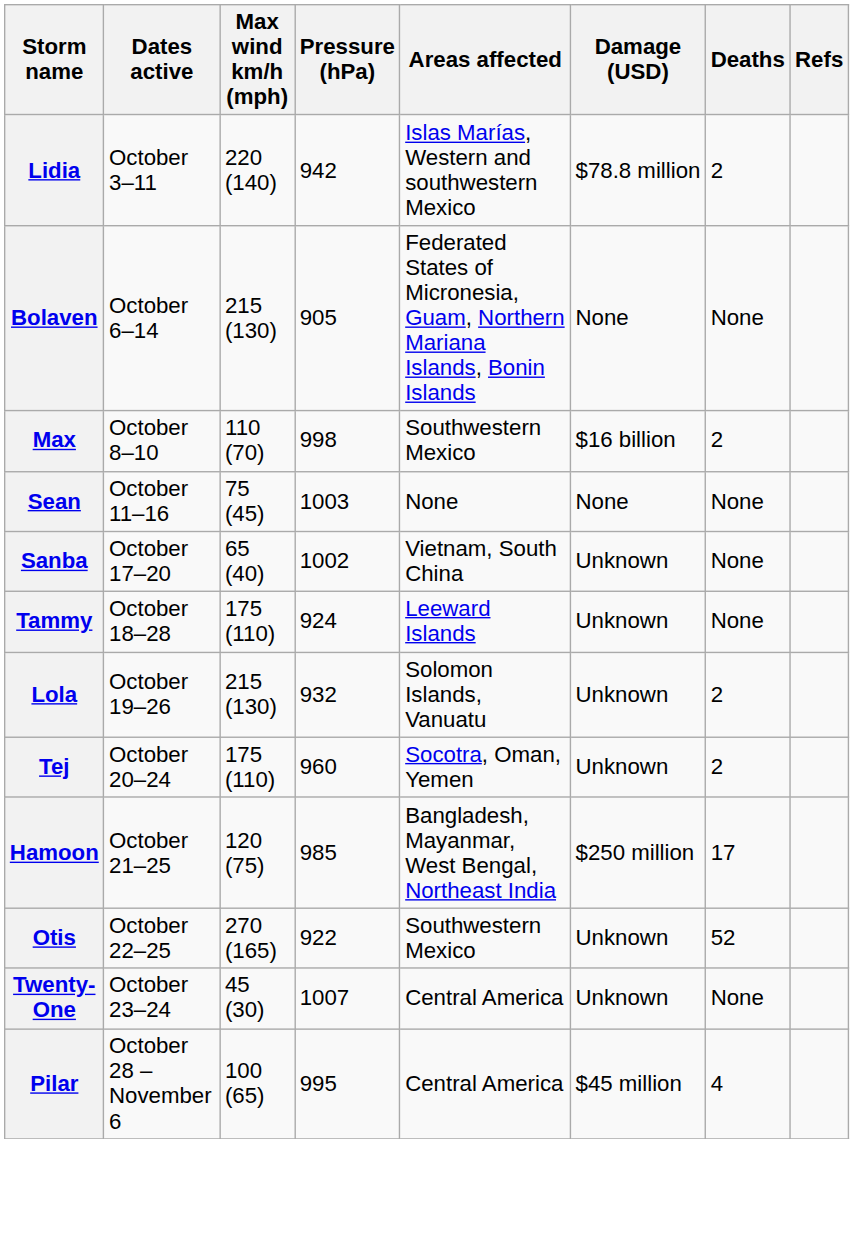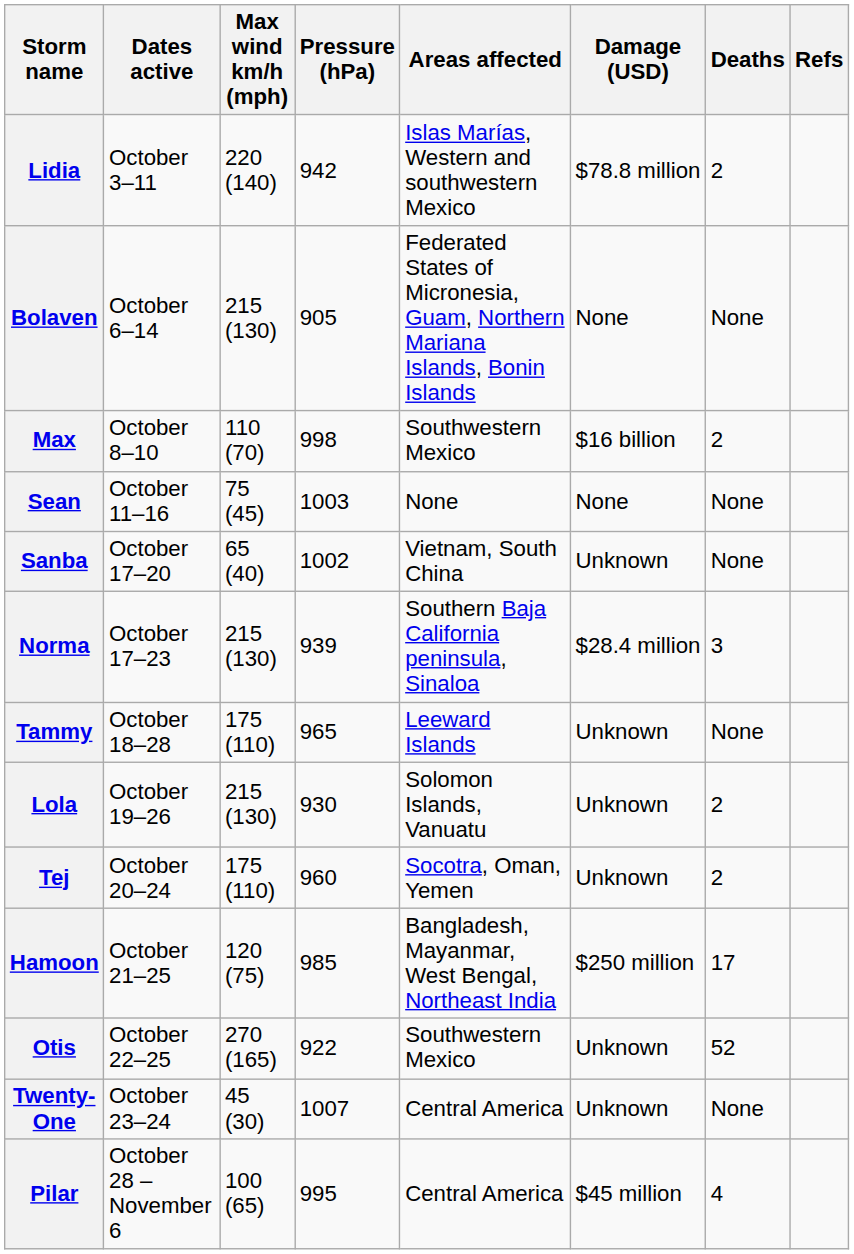 <table class="wikitable sortable">
 <tr>
 <th width="5%">Storm name</th>
 <th width="15%">Dates active</th>
 <th width="10%">Max wind<br>km/h (mph)</th>
 <th width="5%">Pressure<br>(hPa)</th>
 <th width="30%">Areas affected</th>
 <th width="10%">Damage<br>(USD)</th>
 <th width="5%">Deaths</th>
 <th width="5%">Refs</th>
 </tr>
 <tr>
 <th><a href='#'>Lidia</a></th>
 <td>October 3–11</td>
 <td>220 (140)</td>
 <td>942</td>
 <td><a href='#'>Islas Marías</a>, Western and southwestern Mexico</td>
 <td>$78.8 million</td>
 <td>2</td>
 <td></td>
 </tr>
 <tr>
 <th><a href='#'>Bolaven</a></th>
 <td>October 6–14</td>
 <td>215 (130)</td>
 <td>905</td>
 <td>Federated States of Micronesia, <a href='#'>Guam</a>, <a href='#'>Northern Mariana Islands</a>, <a href='#'>Bonin Islands</a></td>
 <td>None</td>
 <td>None</td>
 <td></td>
 </tr>
 <tr>
 <th><a href='#'>Max</a></th>
 <td>October 8–10</td>
 <td>110 (70)</td>
 <td>998</td>
 <td>Southwestern Mexico</td>
 <td>$16 billion</td>
 <td>2</td>
 <td></td>
 </tr>
 <tr>
 <th><a href='#'>Sean</a></th>
 <td>October 11–16</td>
 <td>75 (45)</td>
 <td>1003</td>
 <td>None</td>
 <td>None</td>
 <td>None</td>
 <td></td>
 </tr>
 <tr>
 <th><a href='#'>Sanba</a></th>
 <td>October 17–20</td>
 <td>65 (40)</td>
 <td>1002</td>
 <td>Vietnam, South China</td>
 <td>Unknown</td>
 <td>None</td>
 <td></td>
 </tr>
 <tr>
+<th><a href='#'>Norma</a></th>
+<td>October 17–23</td>
+<td>215 (130)</td>
+<td>939</td>
+<td>Southern <a href='#'>Baja California peninsula</a>, <a href='#'>Sinaloa</a></td>
+<td>$28.4 million</td>
+<td>3</td>
+<td></td>
+</tr>
+<tr>
 <th><a href='#'>Tammy</a></th>
 <td>October 18–28</td>
 <td>175 (110)</td>
-<td>924</td>
+<td>965</td>
 <td><a href='#'>Leeward Islands</a></td>
 <td>Unknown</td>
 <td>None</td>
 <td></td>
 </tr>
 <tr>
 <th><a href='#'>Lola</a></th>
 <td>October 19–26</td>
 <td>215 (130)</td>
-<td>932</td>
+<td>930</td>
 <td>Solomon Islands, Vanuatu</td>
 <td>Unknown</td>
 <td>2</td>
 <td></td>
 </tr>
 <tr>
 <th><a href='#'>Tej</a></th>
 <td>October 20–24</td>
 <td>175 (110)</td>
 <td>960</td>
 <td><a href='#'>Socotra</a>, Oman, Yemen</td>
 <td>Unknown</td>
 <td>2</td>
 <td></td>
 </tr>
 <tr>
 <th><a href='#'>Hamoon</a></th>
 <td>October 21–25</td>
 <td>120 (75)</td>
 <td>985</td>
 <td>Bangladesh, Mayanmar, West Bengal, <a href='#'>Northeast India</a></td>
 <td>$250 million</td>
 <td>17</td>
 <td></td>
 </tr>
 <tr>
 <th><a href='#'>Otis</a></th>
 <td>October 22–25</td>
 <td>270 (165)</td>
 <td>922</td>
 <td>Southwestern Mexico</td>
 <td>Unknown</td>
 <td>52</td>
 <td></td>
 </tr>
 <tr>
 <th><a href='#'>Twenty-One</a></th>
 <td>October 23–24</td>
 <td>45 (30)</td>
 <td>1007</td>
 <td>Central America</td>
 <td>Unknown</td>
 <td>None</td>
 <td></td>
 </tr>
 <tr>
 <th><a href='#'>Pilar</a></th>
 <td>October 28 – November 6</td>
 <td>100 (65)</td>
 <td>995</td>
 <td>Central America</td>
 <td>$45 million</td>
 <td>4</td>
 <td></td>
 </tr>
 </table>
